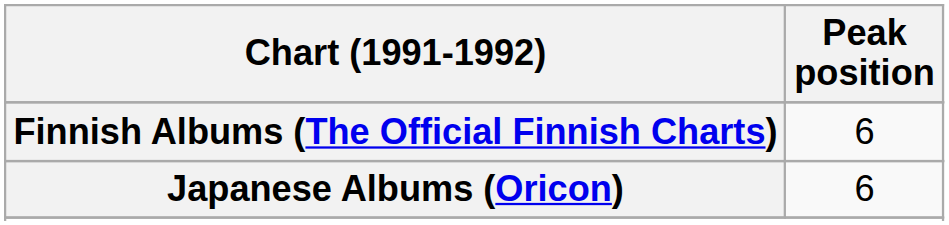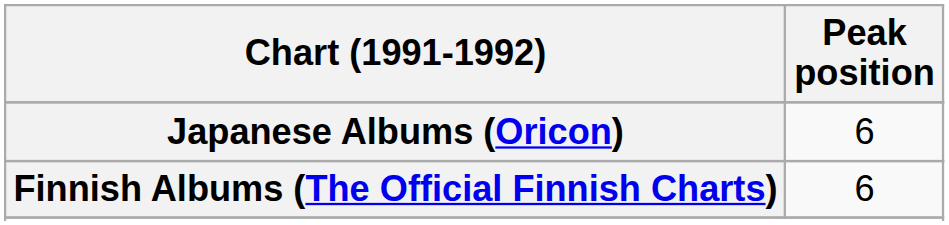 <table class="wikitable plainrowheaders sortable" style="text-align:center;">
 <tr>
 <th>Chart (1991-1992)</th>
 <th>Peak<br>position</th>
 </tr>
 <tr>
 </tr>
 <tr>
 </tr>
 <tr>
 </tr>
 <tr>
 </tr>
 <tr>
-<th scope="row">Finnish Albums (<a href='#'>The Official Finnish Charts</a>)</th>
+<th scope="row">Japanese Albums (<a href='#'>Oricon</a>)</th>
 <td align="center">6</td>
 </tr>
 <tr>
 </tr>
 <tr>
-<th scope="row">Japanese Albums (<a href='#'>Oricon</a>)</th>
+<th scope="row">Finnish Albums (<a href='#'>The Official Finnish Charts</a>)</th>
 <td align="center">6</td>
 </tr>
 <tr>
 </tr>
 <tr>
 </tr>
 <tr>
 </tr>
 <tr>
 </tr>
 <tr>
 </tr>
 <tr>
 </tr>
 </table>
